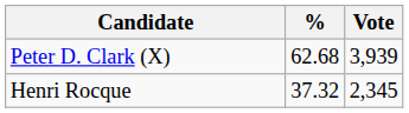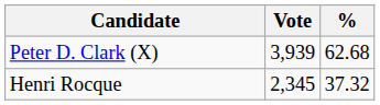 <table class="wikitable">
 <tr>
 <th bgcolor="#DDDDFF" width="200px">Candidate</th>
+<th bgcolor="#DDDDFF">Vote</th>
 <th bgcolor="#DDDDFF">%</th>
-<th bgcolor="#DDDDFF">Vote</th>
 </tr>
 <tr>
 <td><a href='#'>Peter D. Clark</a> (X)</td>
+<td>3,939</td>
 <td>62.68</td>
-<td>3,939</td>
 </tr>
 <tr>
 <td>Henri Rocque</td>
+<td>2,345</td>
 <td>37.32</td>
-<td>2,345</td>
 </tr>
 </table>
